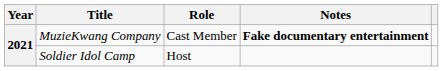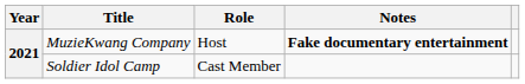 <table class="wikitable sortable plainrowheaders">
 <tr>
 <th scope="col">Year</th>
 <th scope="col">Title</th>
 <th scope="col">Role</th>
 <th scope="col">Notes</th>
 <th scope="col" class="unsortable"></th>
 </tr>
 <tr>
 <th scope="row"  rowspan="2">2021</th>
 <td><em>MuzieKwang Company</em></td>
-<td>Cast Member</td>
+<td>Host</td>
 <td><strong>Fake documentary entertainment</strong></td>
 <td style="text-align:center"></td>
 </tr>
 <tr>
 <td><em>Soldier Idol Camp</em></td>
-<td>Host</td>
+<td>Cast Member</td>
 <td></td>
 <td style="text-align:center"></td>
 </tr>
 </table>
